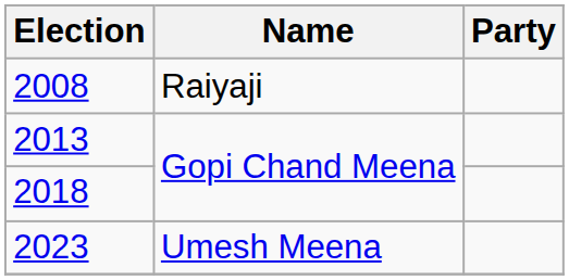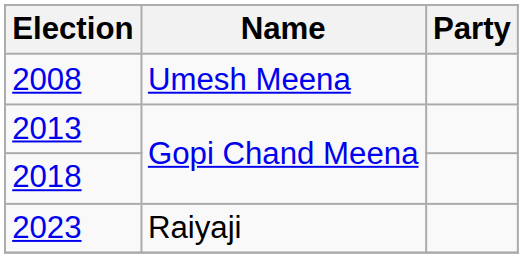 <table class="wikitable sortable">
 <tr>
 <th>Election</th>
 <th>Name</th>
 <th colspan=2>Party</th>
 </tr>
 <tr>
 <td><a href='#'>2008</a></td>
-<td>Raiyaji</td>
+<td><a href='#'>Umesh Meena</a></td>
 <td></td>
 </tr>
 <tr>
 <td><a href='#'>2013</a></td>
 <td rowspan=2><a href='#'>Gopi Chand Meena</a></td>
 <td></td>
 </tr>
 <tr>
 <td><a href='#'>2018</a></td>
 </tr>
 <tr>
 <td><a href='#'>2023</a></td>
-<td><a href='#'>Umesh Meena</a></td>
+<td>Raiyaji</td>
 <td></td>
 </tr>
 <tr>
 </tr>
 </table>
